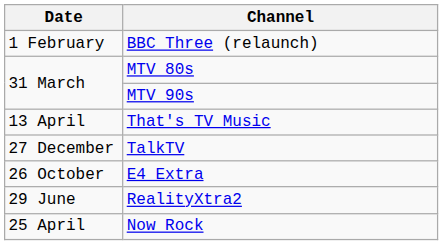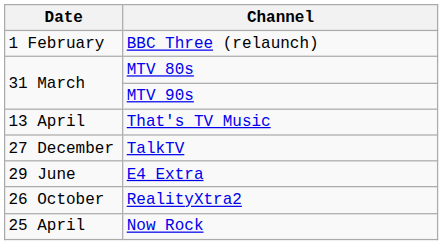 <table class="wikitable">
 <tr>
 <th width=90>Date</th>
 <th width=250>Channel</th>
 </tr>
 <tr>
 <td>1 February</td>
 <td><a href='#'>BBC Three</a> (relaunch)</td>
 </tr>
 <tr>
 <td rowspan="2">31 March</td>
 <td><a href='#'>MTV 80s</a></td>
 </tr>
 <tr>
 <td><a href='#'>MTV 90s</a></td>
 </tr>
 <tr>
 <td>13 April</td>
 <td><a href='#'>That's TV Music</a></td>
 </tr>
 <tr>
 <td>27 December</td>
 <td><a href='#'>TalkTV</a></td>
 </tr>
 <tr>
-<td>26 October</td>
+<td>29 June</td>
 <td><a href='#'>E4 Extra</a></td>
 </tr>
 <tr>
-<td>29 June</td>
+<td>26 October</td>
 <td><a href='#'>RealityXtra2</a></td>
 </tr>
 <tr>
 <td>25 April</td>
 <td><a href='#'>Now Rock</a></td>
 </tr>
 </table>
